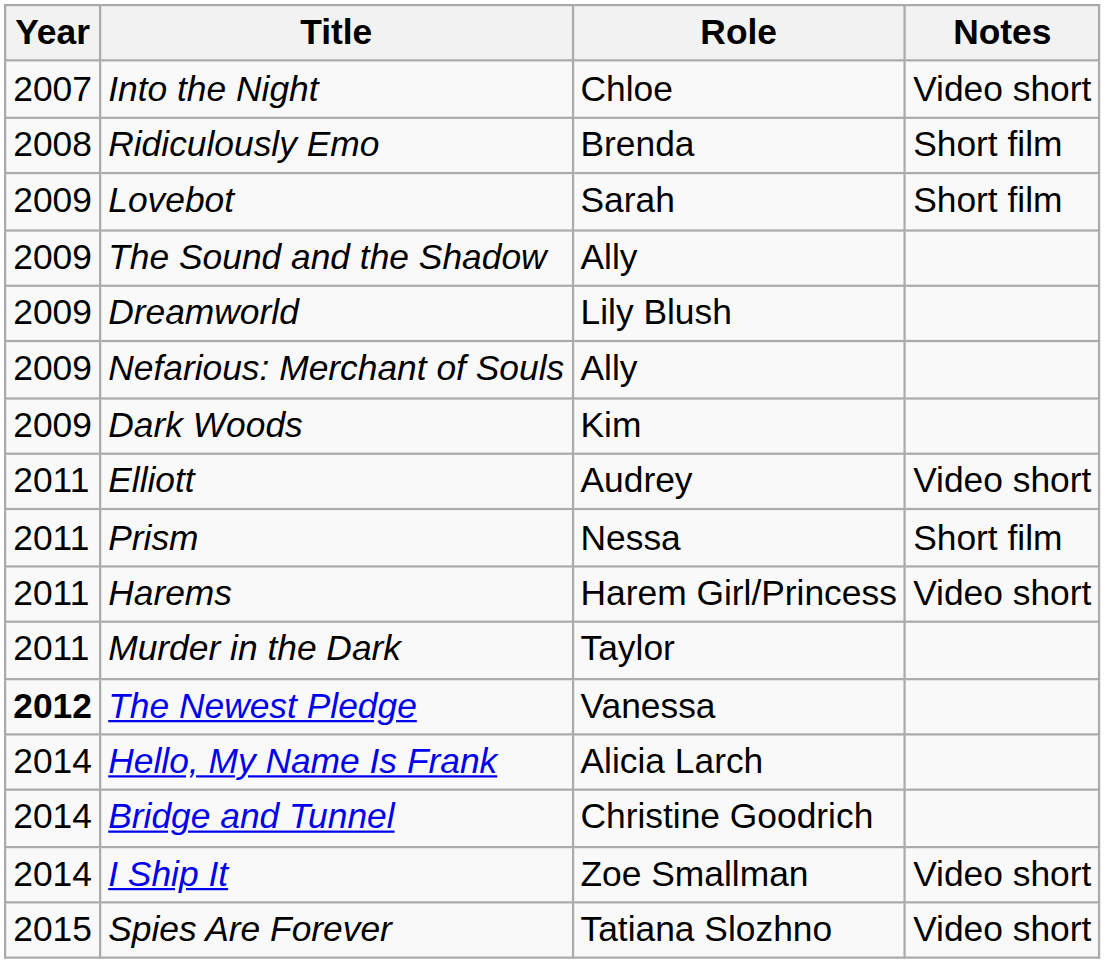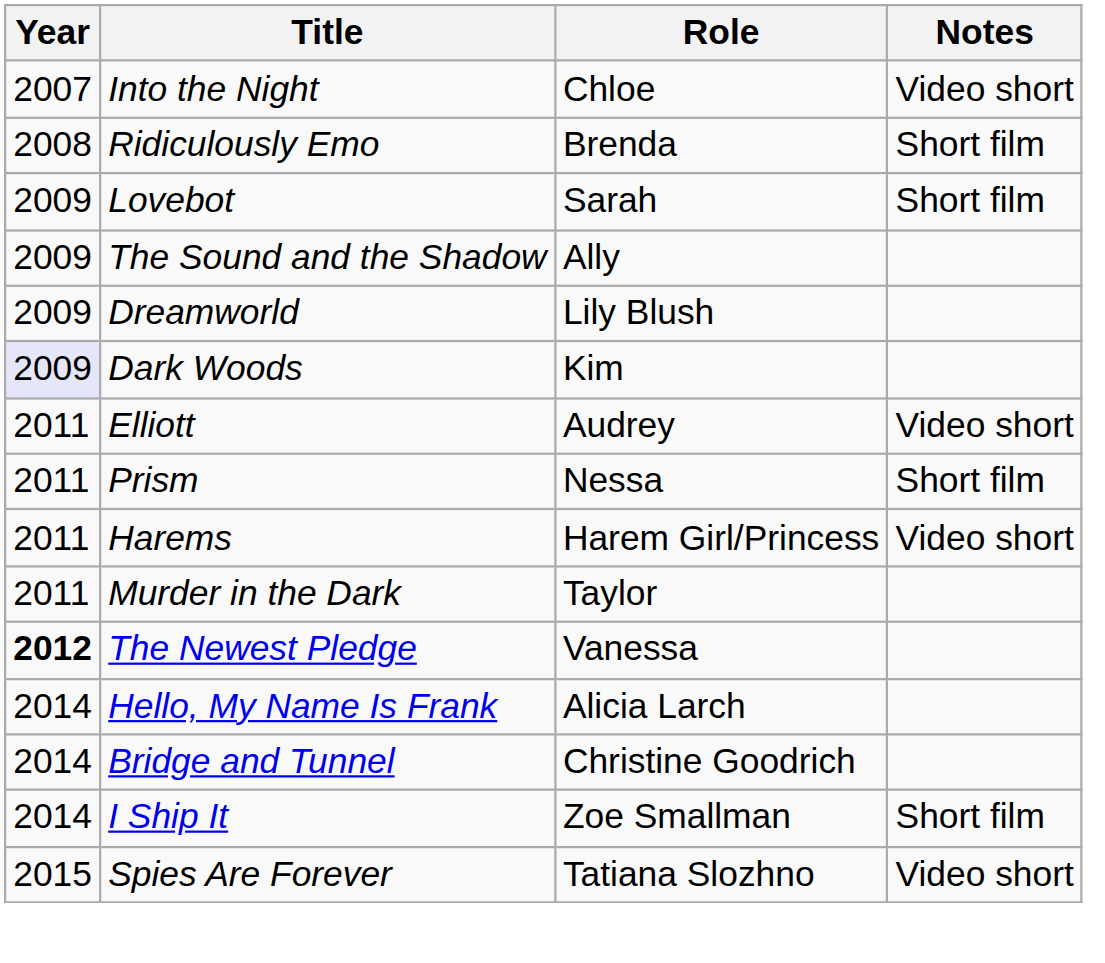 <table class="wikitable sortable">
 <tr>
 <th>Year</th>
 <th>Title</th>
 <th>Role</th>
 <th class="unsortable">Notes</th>
 </tr>
 <tr>
 <td>2007</td>
 <td><em>Into the Night</em></td>
 <td>Chloe</td>
 <td>Video short</td>
 </tr>
 <tr>
 <td>2008</td>
 <td><em>Ridiculously Emo</em></td>
 <td>Brenda</td>
 <td>Short film</td>
 </tr>
 <tr>
 <td>2009</td>
 <td><em>Lovebot</em></td>
 <td>Sarah</td>
 <td>Short film</td>
 </tr>
 <tr>
 <td>2009</td>
 <td><em>The Sound and the Shadow</em></td>
 <td>Ally</td>
 <td></td>
 </tr>
 <tr>
 <td>2009</td>
 <td><em>Dreamworld</em></td>
 <td>Lily Blush</td>
 <td></td>
 </tr>
 <tr>
-<td>2009</td>
-<td><em>Nefarious: Merchant of Souls</em></td>
-<td>Ally</td>
-<td></td>
-</tr>
-<tr>
-<td>2009</td>
+<td style="background: lavender;">2009</td>
 <td><em>Dark Woods</em></td>
 <td>Kim</td>
 <td></td>
 </tr>
 <tr>
 <td>2011</td>
 <td><em>Elliott</em></td>
 <td>Audrey</td>
 <td>Video short</td>
 </tr>
 <tr>
 <td>2011</td>
 <td><em>Prism</em></td>
 <td>Nessa</td>
 <td>Short film</td>
 </tr>
 <tr>
 <td>2011</td>
 <td><em>Harems</em></td>
 <td>Harem Girl/Princess</td>
 <td>Video short</td>
 </tr>
 <tr>
 <td>2011</td>
 <td><em>Murder in the Dark</em></td>
 <td>Taylor</td>
 <td></td>
 </tr>
 <tr>
 <td><strong>2012</strong></td>
 <td><em><a href='#'>The Newest Pledge</a></em></td>
 <td>Vanessa</td>
 <td></td>
 </tr>
 <tr>
 <td>2014</td>
 <td><em><a href='#'>Hello, My Name Is Frank</a></em></td>
 <td>Alicia Larch</td>
 <td></td>
 </tr>
 <tr>
 <td>2014</td>
 <td><em><a href='#'>Bridge and Tunnel</a></em></td>
 <td>Christine Goodrich</td>
 <td></td>
 </tr>
 <tr>
 <td>2014</td>
 <td><em><a href='#'>I Ship It</a></em></td>
 <td>Zoe Smallman</td>
-<td>Video short</td>
+<td>Short film</td>
 </tr>
 <tr>
 <td>2015</td>
 <td><em>Spies Are Forever</em></td>
 <td>Tatiana Slozhno</td>
 <td>Video short</td>
 </tr>
 </table>
